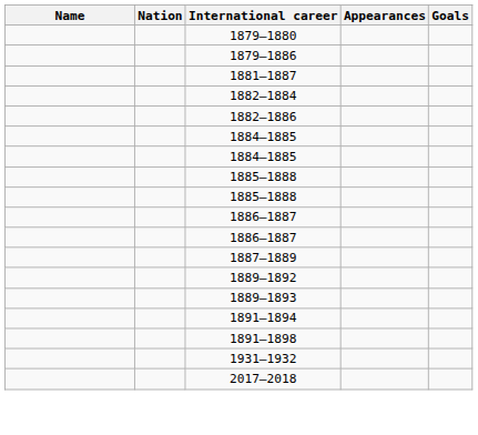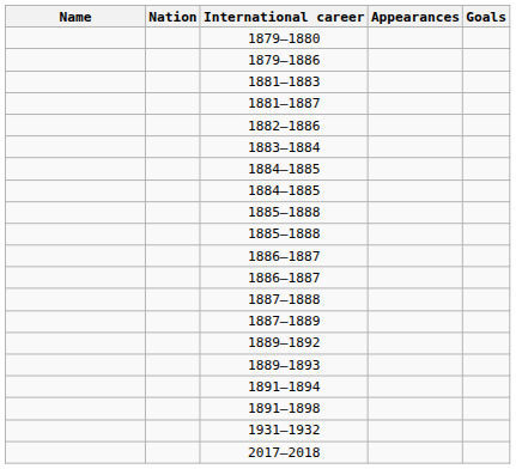 <table class="wikitable sortable" style="text-align: center;">
 <tr>
 <th style="width:10em">Name</th>
 <th>Nation</th>
 <th>International career</th>
 <th>Appearances</th>
 <th>Goals</th>
 </tr>
 <tr>
 <td align="left"></td>
 <td align="left"></td>
 <td>1879–1880</td>
 <td></td>
 <td></td>
 </tr>
 <tr>
 <td align="left"></td>
 <td align="left"></td>
 <td>1879–1886</td>
 <td></td>
 <td></td>
 </tr>
 <tr>
 <td align="left"></td>
 <td align="left"></td>
+<td>1881–1883</td>
+<td></td>
+<td></td>
+</tr>
+<tr>
+<td align="left"></td>
+<td align="left"></td>
 <td>1881–1887</td>
 <td></td>
 <td></td>
 </tr>
 <tr>
 <td align="left"></td>
 <td align="left"></td>
-<td>1882–1884</td>
+<td>1882–1886</td>
 <td></td>
 <td></td>
 </tr>
 <tr>
 <td align="left"></td>
 <td align="left"></td>
-<td>1882–1886</td>
+<td>1883–1884</td>
 <td></td>
 <td></td>
 </tr>
 <tr>
 <td align="left"></td>
 <td align="left"></td>
 <td>1884–1885</td>
 <td></td>
 <td></td>
 </tr>
 <tr>
 <td align="left"></td>
 <td align="left"></td>
 <td>1884–1885</td>
 <td></td>
 <td></td>
 </tr>
 <tr>
 <td align="left"></td>
 <td align="left"></td>
 <td>1885–1888</td>
 <td></td>
 <td></td>
 </tr>
 <tr>
 <td align="left"></td>
 <td align="left"></td>
 <td>1885–1888</td>
 <td></td>
 <td></td>
 </tr>
 <tr>
 <td align="left"></td>
 <td align="left"></td>
 <td>1886–1887</td>
 <td></td>
 <td></td>
 </tr>
 <tr>
 <td align="left"></td>
 <td align="left"></td>
 <td>1886–1887</td>
+<td></td>
+<td></td>
+</tr>
+<tr>
+<td align="left"></td>
+<td align="left"></td>
+<td>1887–1888</td>
 <td></td>
 <td></td>
 </tr>
 <tr>
 <td align="left"></td>
 <td align="left"></td>
 <td>1887–1889</td>
 <td></td>
 <td></td>
 </tr>
 <tr>
 <td align="left"></td>
 <td align="left"></td>
 <td>1889–1892</td>
 <td></td>
 <td></td>
 </tr>
 <tr>
 <td align="left"></td>
 <td align="left"></td>
 <td>1889–1893</td>
 <td></td>
 <td></td>
 </tr>
 <tr>
 <td align="left"></td>
 <td align="left"></td>
 <td>1891–1894</td>
 <td></td>
 <td></td>
 </tr>
 <tr>
 <td align="left"></td>
 <td align="left"></td>
 <td>1891–1898</td>
 <td></td>
 <td></td>
 </tr>
 <tr>
 <td align="left"></td>
 <td align="left"></td>
 <td>1931–1932</td>
 <td></td>
 <td></td>
 </tr>
 <tr>
 <td align="left"></td>
 <td align="left"></td>
 <td>2017–2018</td>
 <td></td>
 <td></td>
 </tr>
 </table>
